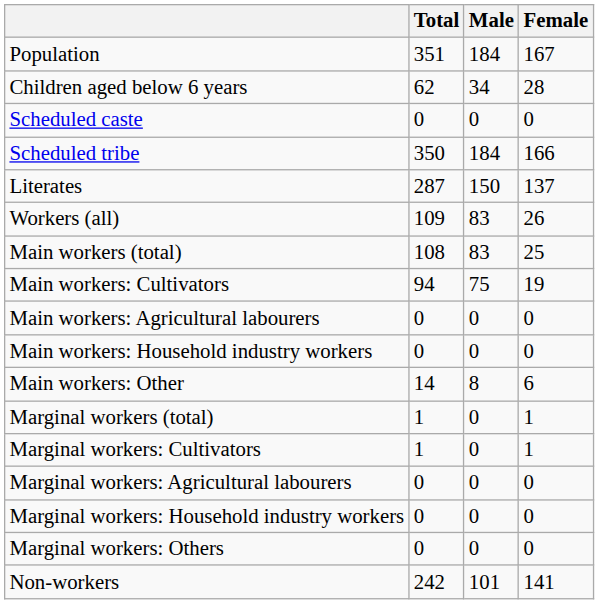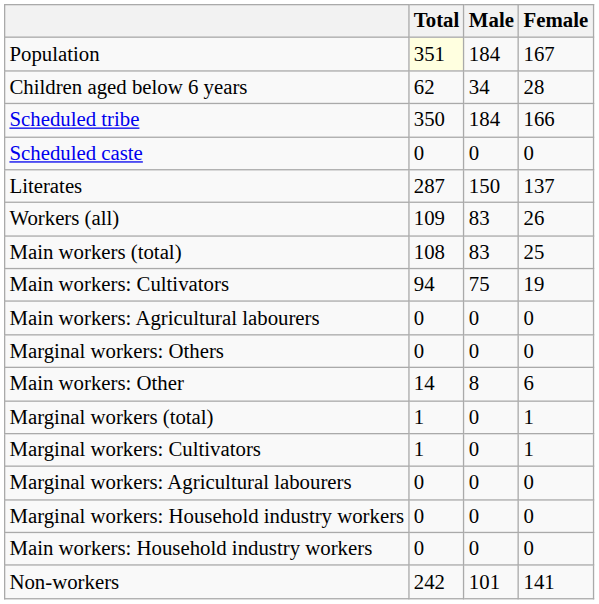 <table class="wikitable sortable">
 <tr>
 <th></th>
 <th>Total</th>
 <th>Male</th>
 <th>Female</th>
 </tr>
 <tr>
 <td>Population</td>
-<td>351</td>
+<td style="background: lightyellow;">351</td>
 <td>184</td>
 <td>167</td>
 </tr>
 <tr>
 <td>Children aged below 6 years</td>
 <td>62</td>
 <td>34</td>
 <td>28</td>
 </tr>
 <tr>
+<td><a href='#'>Scheduled tribe</a></td>
+<td>350</td>
+<td>184</td>
+<td>166</td>
+</tr>
+<tr>
 <td><a href='#'>Scheduled caste</a></td>
 <td>0</td>
 <td>0</td>
 <td>0</td>
-</tr>
-<tr>
-<td><a href='#'>Scheduled tribe</a></td>
-<td>350</td>
-<td>184</td>
-<td>166</td>
 </tr>
 <tr>
 <td>Literates</td>
 <td>287</td>
 <td>150</td>
 <td>137</td>
 </tr>
 <tr>
 <td>Workers (all)</td>
 <td>109</td>
 <td>83</td>
 <td>26</td>
 </tr>
 <tr>
 <td>Main workers (total)</td>
 <td>108</td>
 <td>83</td>
 <td>25</td>
 </tr>
 <tr>
 <td>Main workers: Cultivators</td>
 <td>94</td>
 <td>75</td>
 <td>19</td>
 </tr>
 <tr>
 <td>Main workers: Agricultural labourers</td>
 <td>0</td>
 <td>0</td>
 <td>0</td>
 </tr>
 <tr>
-<td>Main workers: Household industry workers</td>
+<td>Marginal workers: Others</td>
 <td>0</td>
 <td>0</td>
 <td>0</td>
 </tr>
 <tr>
 <td>Main workers: Other</td>
 <td>14</td>
 <td>8</td>
 <td>6</td>
 </tr>
 <tr>
 <td>Marginal workers (total)</td>
 <td>1</td>
 <td>0</td>
 <td>1</td>
 </tr>
 <tr>
 <td>Marginal workers: Cultivators</td>
 <td>1</td>
 <td>0</td>
 <td>1</td>
 </tr>
 <tr>
 <td>Marginal workers: Agricultural labourers</td>
 <td>0</td>
 <td>0</td>
 <td>0</td>
 </tr>
 <tr>
 <td>Marginal workers: Household industry workers</td>
 <td>0</td>
 <td>0</td>
 <td>0</td>
 </tr>
 <tr>
-<td>Marginal workers: Others</td>
+<td>Main workers: Household industry workers</td>
 <td>0</td>
 <td>0</td>
 <td>0</td>
 </tr>
 <tr>
 <td>Non-workers</td>
 <td>242</td>
 <td>101</td>
 <td>141</td>
 </tr>
 </table>
